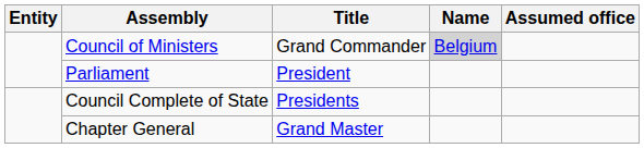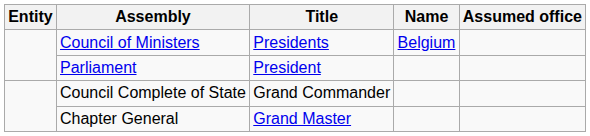 <table class="sortable wikitable">
 <tr>
 <th>Entity</th>
 <th>Assembly</th>
 <th>Title</th>
 <th>Name</th>
 <th>Assumed office</th>
 </tr>
 <tr>
 <td rowspan="2"></td>
 <td><a href='#'>Council of Ministers</a></td>
-<td>Grand Commander</td>
-<td style="background: lightgrey;"><a href='#'>Belgium</a></td>
+<td><a href='#'>Presidents</a></td>
+<td><a href='#'>Belgium</a></td>
 <td></td>
 </tr>
 <tr>
 <td><a href='#'>Parliament</a></td>
 <td><a href='#'>President</a></td>
 <td></td>
 <td></td>
 </tr>
 <tr>
 <td rowspan="2"></td>
 <td>Council Complete of State</td>
-<td><a href='#'>Presidents</a></td>
+<td>Grand Commander</td>
 <td></td>
 <td></td>
 </tr>
 <tr>
 <td>Chapter General</td>
 <td><a href='#'>Grand Master</a></td>
 <td></td>
 <td></td>
 </tr>
 </table>
